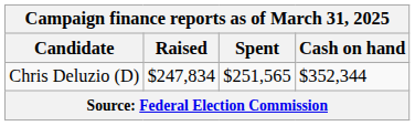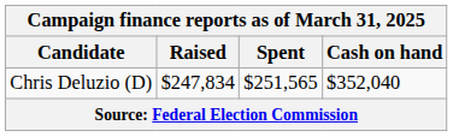 <table class="wikitable sortable">
 <tr>
 <th colspan=4>Campaign finance reports as of March 31, 2025</th>
 </tr>
 <tr style="text-align:center;">
 <th>Candidate</th>
 <th>Raised</th>
 <th>Spent</th>
 <th>Cash on hand</th>
 </tr>
 <tr>
 <td>Chris Deluzio (D)</td>
 <td>$247,834</td>
 <td>$251,565</td>
-<td>$352,344</td>
+<td>$352,040</td>
 </tr>
 <tr>
 <th colspan="4"><small>Source: <a href='#'>Federal Election Commission</a></small></th>
 </tr>
 </table>
